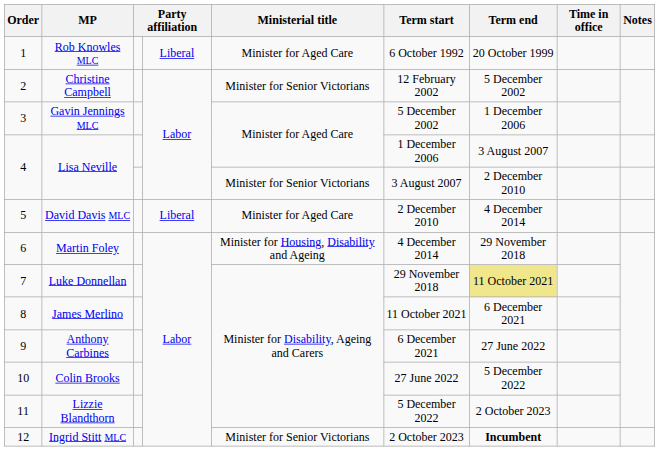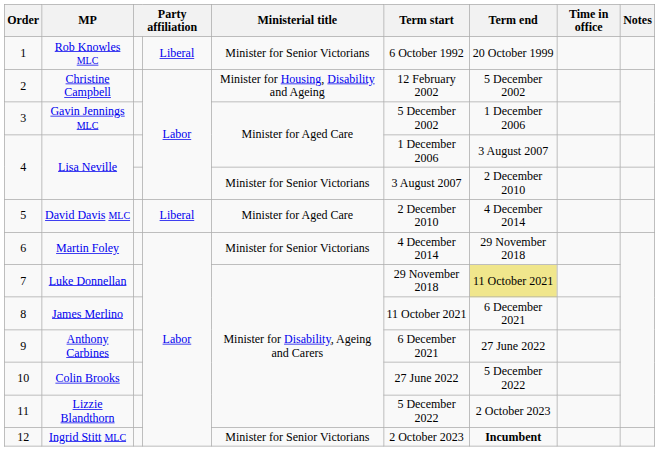 <table class="wikitable" style="text-align:center">
 <tr>
 <th>Order</th>
 <th>MP</th>
 <th colspan="2">Party affiliation</th>
 <th>Ministerial title</th>
 <th>Term start</th>
 <th>Term end</th>
 <th>Time in office</th>
 <th>Notes</th>
 </tr>
 <tr>
 <td>1</td>
 <td><a href='#'>Rob Knowles</a> <a href='#'><small>MLC</small></a></td>
 <td></td>
 <td><a href='#'>Liberal</a></td>
-<td>Minister for Aged Care</td>
+<td>Minister for Senior Victorians</td>
 <td>6 October 1992</td>
 <td>20 October 1999</td>
 <td></td>
 <td></td>
 </tr>
 <tr>
 <td>2</td>
 <td><a href='#'>Christine Campbell</a> </td>
 <td></td>
 <td rowspan="4"><a href='#'>Labor</a></td>
-<td>Minister for Senior Victorians</td>
+<td>Minister for <a href='#'>Housing</a>, <a href='#'>Disability</a> and Ageing</td>
 <td>12 February 2002</td>
 <td>5 December 2002</td>
 <td></td>
 <td rowspan="2"></td>
 </tr>
 <tr>
 <td>3</td>
 <td><a href='#'>Gavin Jennings</a> <a href='#'><small>MLC</small></a></td>
 <td></td>
 <td rowspan="2">Minister for Aged Care</td>
 <td>5 December 2002</td>
 <td>1 December 2006</td>
 <td></td>
 </tr>
 <tr>
 <td rowspan="2">4</td>
 <td rowspan="2"><a href='#'>Lisa Neville</a> </td>
 <td></td>
 <td>1 December 2006</td>
 <td>3 August 2007</td>
 <td></td>
 <td></td>
 </tr>
 <tr>
 <td></td>
 <td>Minister for Senior Victorians</td>
 <td>3 August 2007</td>
 <td>2 December 2010</td>
 <td></td>
 <td></td>
 </tr>
 <tr>
 <td>5</td>
 <td><a href='#'>David Davis</a> <a href='#'><small>MLC</small></a></td>
 <td></td>
 <td><a href='#'>Liberal</a></td>
 <td>Minister for Aged Care</td>
 <td>2 December 2010</td>
 <td>4 December 2014</td>
 <td></td>
 <td></td>
 </tr>
 <tr>
 <td>6</td>
 <td><a href='#'>Martin Foley</a> </td>
 <td></td>
 <td rowspan="7"><a href='#'>Labor</a></td>
-<td>Minister for <a href='#'>Housing</a>, <a href='#'>Disability</a> and Ageing</td>
+<td>Minister for Senior Victorians</td>
 <td>4 December 2014</td>
 <td>29 November 2018</td>
 <td></td>
 <td rowspan="6"></td>
 </tr>
 <tr>
 <td>7</td>
 <td><a href='#'>Luke Donnellan</a> </td>
 <td></td>
 <td rowspan="5">Minister for <a href='#'>Disability</a>, Ageing and Carers</td>
 <td>29 November 2018</td>
 <td style="background: khaki;">11 October 2021</td>
 <td></td>
 </tr>
 <tr>
 <td>8</td>
 <td><a href='#'>James Merlino</a> </td>
 <td></td>
 <td>11 October 2021</td>
 <td>6 December 2021</td>
 <td></td>
 </tr>
 <tr>
 <td>9</td>
 <td><a href='#'>Anthony Carbines</a> </td>
 <td></td>
 <td>6 December 2021</td>
 <td>27 June 2022</td>
 <td></td>
 </tr>
 <tr>
 <td>10</td>
 <td><a href='#'>Colin Brooks</a> </td>
 <td></td>
 <td>27 June 2022</td>
 <td>5 December 2022</td>
 <td></td>
 </tr>
 <tr>
 <td>11</td>
 <td><a href='#'>Lizzie Blandthorn</a> </td>
 <td></td>
 <td>5 December 2022</td>
 <td>2 October 2023</td>
 <td></td>
 </tr>
 <tr>
 <td>12</td>
 <td><a href='#'>Ingrid Stitt</a> <a href='#'><small>MLC</small></a></td>
 <td></td>
 <td>Minister for Senior Victorians</td>
 <td>2 October 2023</td>
 <td><strong>Incumbent</strong></td>
 <td></td>
 <td></td>
 </tr>
 </table>
